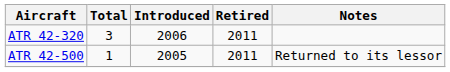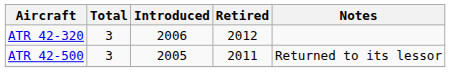 <table class="wikitable" style="margin:0.5em auto; text-align:center">
 <tr>
 <th>Aircraft</th>
 <th>Total</th>
 <th>Introduced</th>
 <th>Retired</th>
 <th>Notes</th>
 </tr>
 <tr>
 <td><a href='#'>ATR 42-320</a></td>
 <td>3</td>
 <td>2006</td>
-<td>2011</td>
+<td>2012</td>
 <td></td>
 </tr>
 <tr>
 <td><a href='#'>ATR 42-500</a></td>
-<td>1</td>
+<td>3</td>
 <td>2005</td>
 <td>2011</td>
 <td>Returned to its lessor</td>
 </tr>
 <tr>
 </tr>
 </table>
